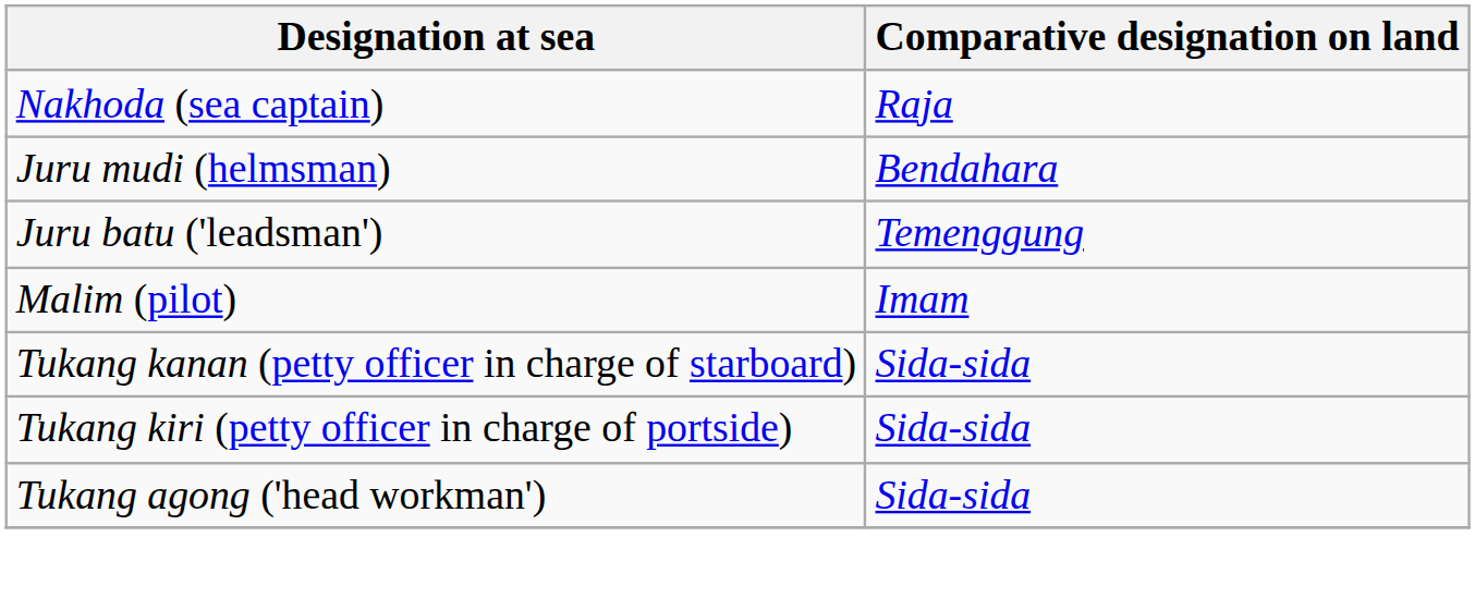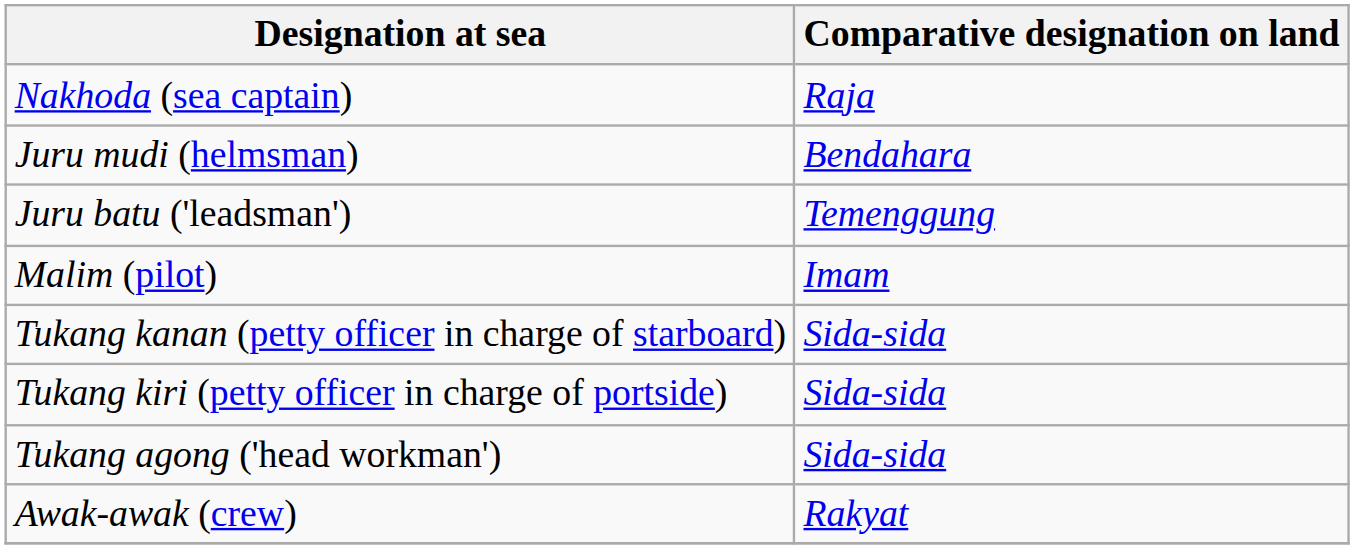 <table class="wikitable" style="margin: 1em auto 1em auto;">
 <tr>
 <th>Designation at sea</th>
 <th>Comparative designation on land</th>
 </tr>
 <tr>
 <td align=centre><em><a href='#'>Nakhoda</a></em> (<a href='#'>sea captain</a>)</td>
 <td align=centre><em><a href='#'>Raja</a></em></td>
 </tr>
 <tr>
 <td align=centre><em>Juru mudi</em> (<a href='#'>helmsman</a>)</td>
 <td align=centre><em><a href='#'>Bendahara</a></em></td>
 </tr>
 <tr>
 <td align=centre><em>Juru batu</em> ('leadsman')</td>
 <td align=centre><em><a href='#'>Temenggung</a></em></td>
 </tr>
 <tr>
 <td align=centre><em>Malim</em> (<a href='#'>pilot</a>)</td>
 <td align=centre><em><a href='#'>Imam</a></em></td>
 </tr>
 <tr>
 <td align=centre><em>Tukang kanan</em> (<a href='#'>petty officer</a> in charge of <a href='#'>starboard</a>)</td>
 <td align=centre><em><a href='#'>Sida-sida</a></em></td>
 </tr>
 <tr>
 <td align=centre><em>Tukang kiri</em> (<a href='#'>petty officer</a> in charge of <a href='#'>portside</a>)</td>
 <td align=centre><em><a href='#'>Sida-sida</a></em></td>
 </tr>
 <tr>
 <td align=centre><em>Tukang agong</em> ('head workman')</td>
 <td align=centre><em><a href='#'>Sida-sida</a></em></td>
 </tr>
 <tr>
+<td align=centre><em>Awak-awak</em> (<a href='#'>crew</a>)</td>
+<td align=centre><em><a href='#'>Rakyat</a></em></td>
+</tr>
+<tr>
 </tr>
 </table>
